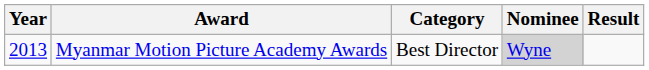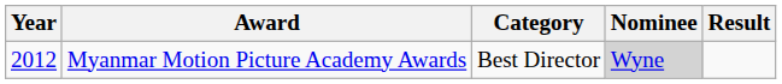 <table class="wikitable">
 <tr>
 <th>Year</th>
 <th>Award</th>
 <th>Category</th>
 <th>Nominee</th>
 <th>Result</th>
 </tr>
 <tr>
-<td><a href='#'>2013</a></td>
+<td><a href='#'>2012</a></td>
 <td><a href='#'>Myanmar Motion Picture Academy Awards</a></td>
 <td>Best Director</td>
 <td style="background: lightgrey;"><a href='#'>Wyne</a></td>
 <td></td>
 </tr>
 </table>
